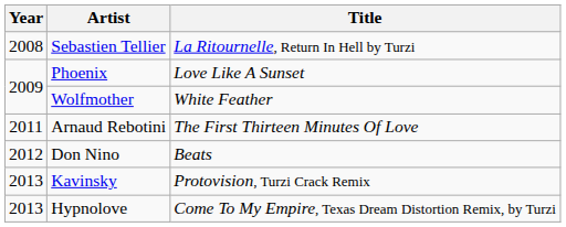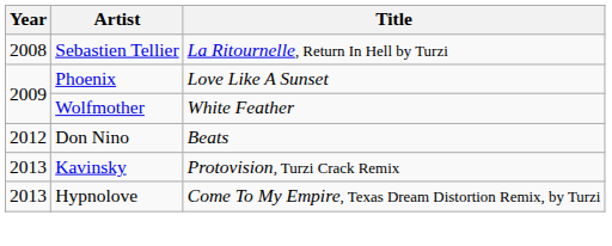 <table class="wikitable">
 <tr>
 <th>Year</th>
 <th>Artist</th>
 <th>Title</th>
 </tr>
 <tr>
 <td align="center">2008</td>
 <td><a href='#'>Sebastien Tellier</a></td>
 <td><em><a href='#'>La Ritournelle</a></em><small>, Return In Hell by Turzi</small></td>
 </tr>
 <tr>
 <td align="center" rowspan="2">2009</td>
 <td><a href='#'>Phoenix</a></td>
 <td><em>Love Like A Sunset</em></td>
 </tr>
 <tr>
 <td><a href='#'>Wolfmother</a></td>
 <td><em>White Feather</em></td>
 </tr>
 <tr>
-<td align="center">2011</td>
-<td>Arnaud Rebotini</td>
-<td><em>The First Thirteen Minutes Of Love</em></td>
-</tr>
-<tr>
 <td align="center">2012</td>
 <td>Don Nino</td>
 <td><em>Beats</em></td>
 </tr>
 <tr>
 <td align="center">2013</td>
 <td><a href='#'>Kavinsky</a></td>
 <td><em>Protovision</em><small>, Turzi Crack Remix</small></td>
 </tr>
 <tr>
 <td align="center" rowspan="2">2013</td>
 <td>Hypnolove</td>
 <td><em>Come To My Empire</em><small>, Texas Dream Distortion Remix, by Turzi</small></td>
 </tr>
 </table>
